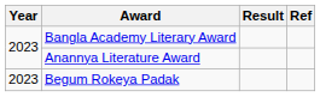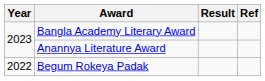 <table class ="wikitable">
 <tr>
 <th>Year</th>
 <th>Award</th>
 <th>Result</th>
 <th>Ref</th>
 </tr>
 <tr>
 <td rowspan="2">2023</td>
 <td><a href='#'>Bangla Academy Literary Award</a></td>
 <td></td>
 <td></td>
 </tr>
 <tr>
 <td><a href='#'>Anannya Literature Award</a></td>
 <td></td>
 <td></td>
 </tr>
 <tr>
-<td>2023</td>
+<td>2022</td>
 <td><a href='#'>Begum Rokeya Padak</a></td>
 <td></td>
 <td></td>
 </tr>
 </table>
